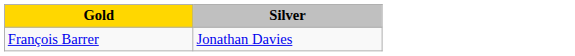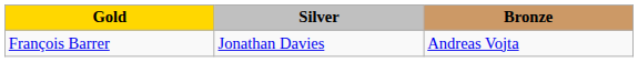 <table class="wikitable" style="text-align:left">
 <tr align="center">
 <td width=200 bgcolor=gold><strong>Gold</strong></td>
 <td width=200 bgcolor=silver><strong>Silver</strong></td>
+<td width=200 bgcolor=CC9966><strong>Bronze</strong></td>
 </tr>
 <tr>
 <td><a href='#'>François Barrer</a><br></td>
 <td><a href='#'>Jonathan Davies</a><br></td>
+<td><a href='#'>Andreas Vojta</a><br></td>
 </tr>
 </table>
